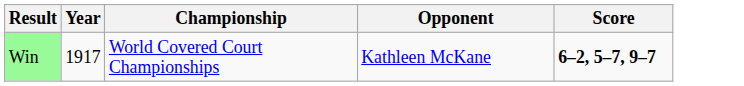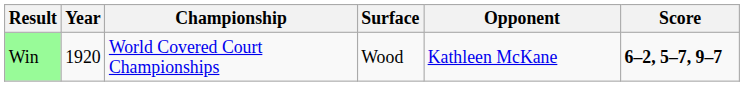 <table class="sortable wikitable">
 <tr>
 <th style="width:40px">Result</th>
 <th style="width:30px">Year</th>
 <th style="width:220px">Championship</th>
+<th style="width:50px">Surface</th>
 <th style="width:170px">Opponent</th>
 <th style="width:100px" class="unsortable">Score</th>
 </tr>
 <tr>
 <td style="background:#98fb98;">Win</td>
-<td>1917</td>
+<td>1920</td>
 <td><a href='#'>World Covered Court Championships</a></td>
+<td>Wood</td>
 <td> <a href='#'>Kathleen McKane</a></td>
 <td><strong>6–2, 5–7, 9–7</strong></td>
 </tr>
 </table>
